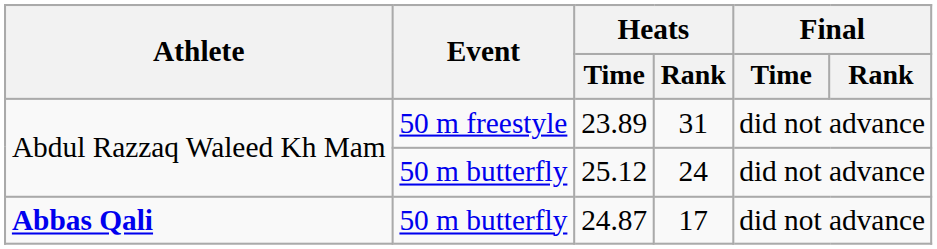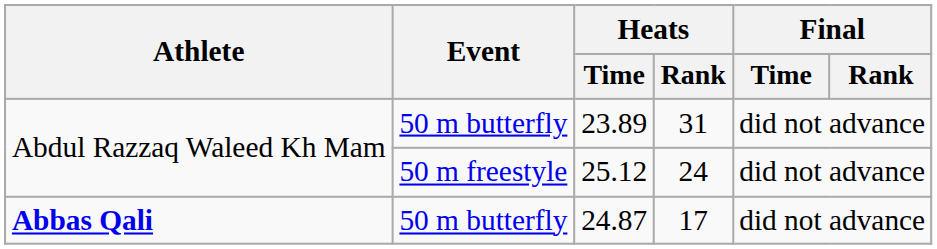 <table class=wikitable style=font-size:90%;text-align:center>
 <tr>
 <th rowspan="2">Athlete</th>
 <th rowspan="2">Event</th>
 <th colspan="2">Heats</th>
 <th colspan="2">Final</th>
 </tr>
 <tr style="font-size:95%">
 <th>Time</th>
 <th>Rank</th>
 <th>Time</th>
 <th>Rank</th>
 </tr>
 <tr>
 <td align=left rowspan=2>Abdul Razzaq Waleed Kh Mam</td>
-<td align=left><a href='#'>50 m freestyle</a></td>
+<td align=left><a href='#'>50 m butterfly</a></td>
 <td>23.89</td>
 <td>31</td>
 <td colspan=2>did not advance</td>
 </tr>
 <tr>
-<td align=left><a href='#'>50 m butterfly</a></td>
+<td align=left><a href='#'>50 m freestyle</a></td>
 <td>25.12</td>
 <td>24</td>
 <td colspan=2>did not advance</td>
 </tr>
 <tr>
 <td align=left><strong><a href='#'>Abbas Qali</a></strong></td>
 <td align=left><a href='#'>50 m butterfly</a></td>
 <td>24.87</td>
 <td>17</td>
 <td colspan=2>did not advance</td>
 </tr>
 </table>
